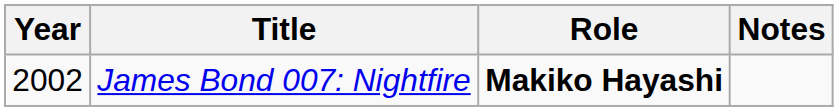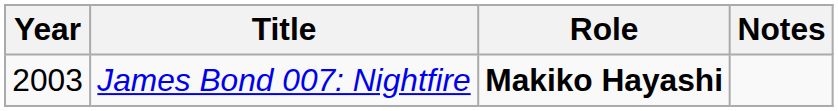 <table class="wikitable sortable">
 <tr>
 <th scope="col">Year</th>
 <th scope="col">Title</th>
 <th scope="col">Role</th>
 <th scope="col" class="unsortable">Notes</th>
 </tr>
 <tr>
-<td>2002</td>
+<td>2003</td>
 <td><em><a href='#'>James Bond 007: Nightfire</a></em></td>
 <td><strong>Makiko Hayashi</strong></td>
 <td></td>
 </tr>
 </table>
